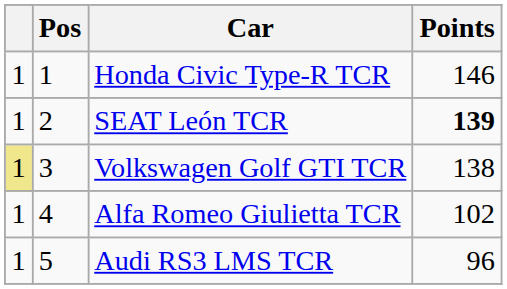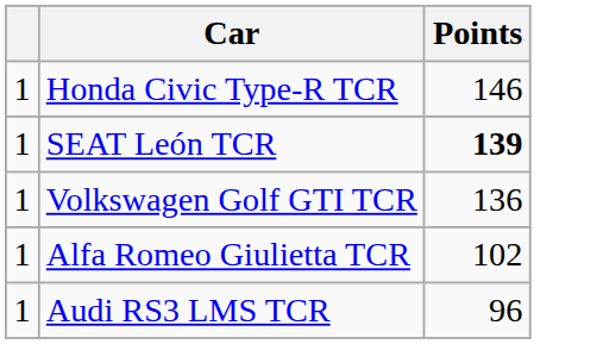 <table class="wikitable" style="font-size: 95%;">
 <tr>
 <th></th>
-<th>Pos</th>
 <th>Car</th>
 <th>Points</th>
 </tr>
 <tr>
 <td align="left"> 1</td>
-<td>1</td>
 <td><a href='#'>Honda Civic Type-R TCR</a></td>
 <td align="right">146</td>
 </tr>
 <tr>
 <td align="left"> 1</td>
-<td>2</td>
 <td><a href='#'>SEAT León TCR</a></td>
 <td align="right"><strong>139</strong></td>
 </tr>
 <tr>
-<td align="left" style="background: khaki;"> 1</td>
-<td>3</td>
+<td align="left"> 1</td>
 <td><a href='#'>Volkswagen Golf GTI TCR</a></td>
-<td align="right">138</td>
+<td align="right">136</td>
 </tr>
 <tr>
 <td align="left"> 1</td>
-<td>4</td>
 <td><a href='#'>Alfa Romeo Giulietta TCR</a></td>
 <td align="right">102</td>
 </tr>
 <tr>
 <td align="left"> 1</td>
-<td>5</td>
 <td><a href='#'>Audi RS3 LMS TCR</a></td>
 <td align="right">96</td>
 </tr>
 </table>
